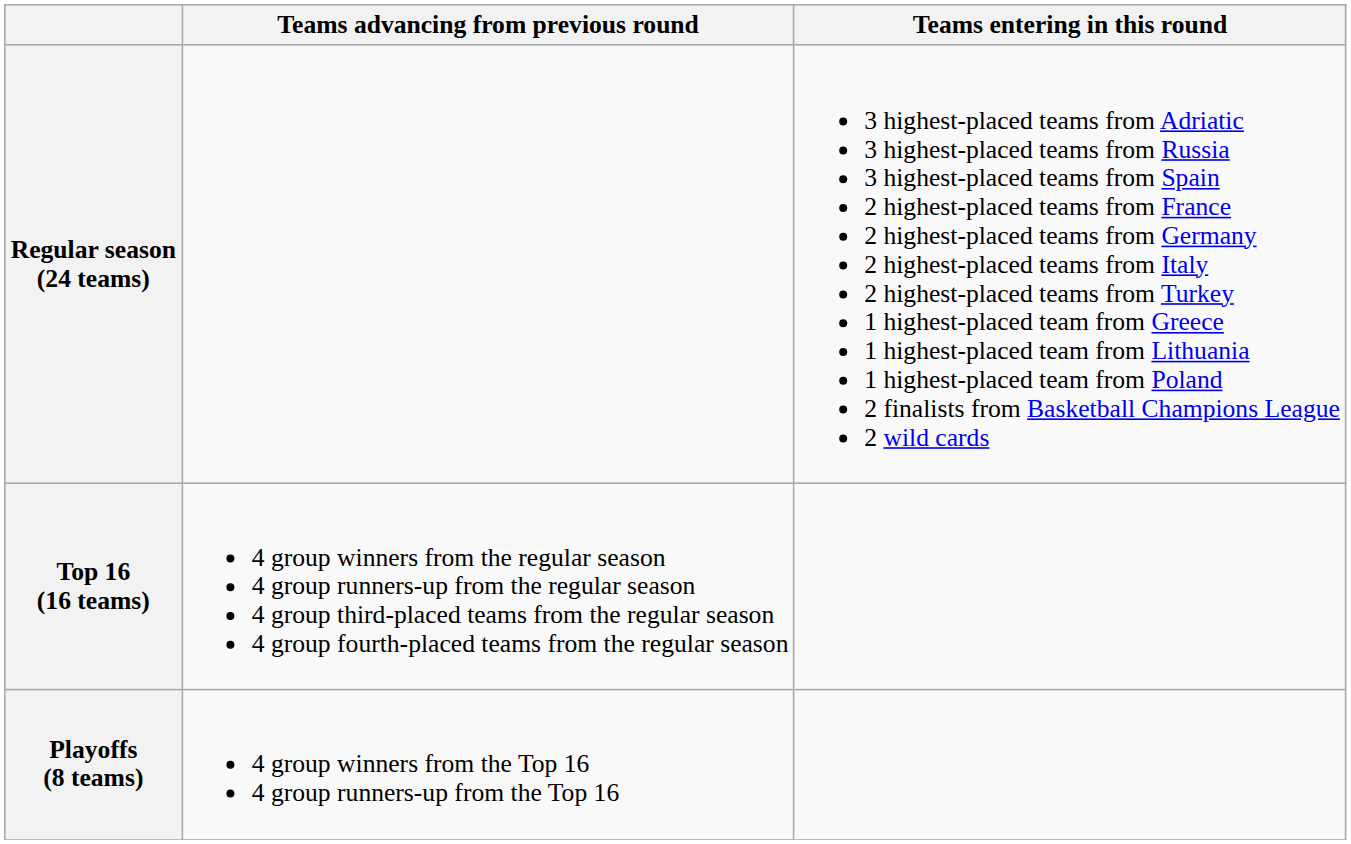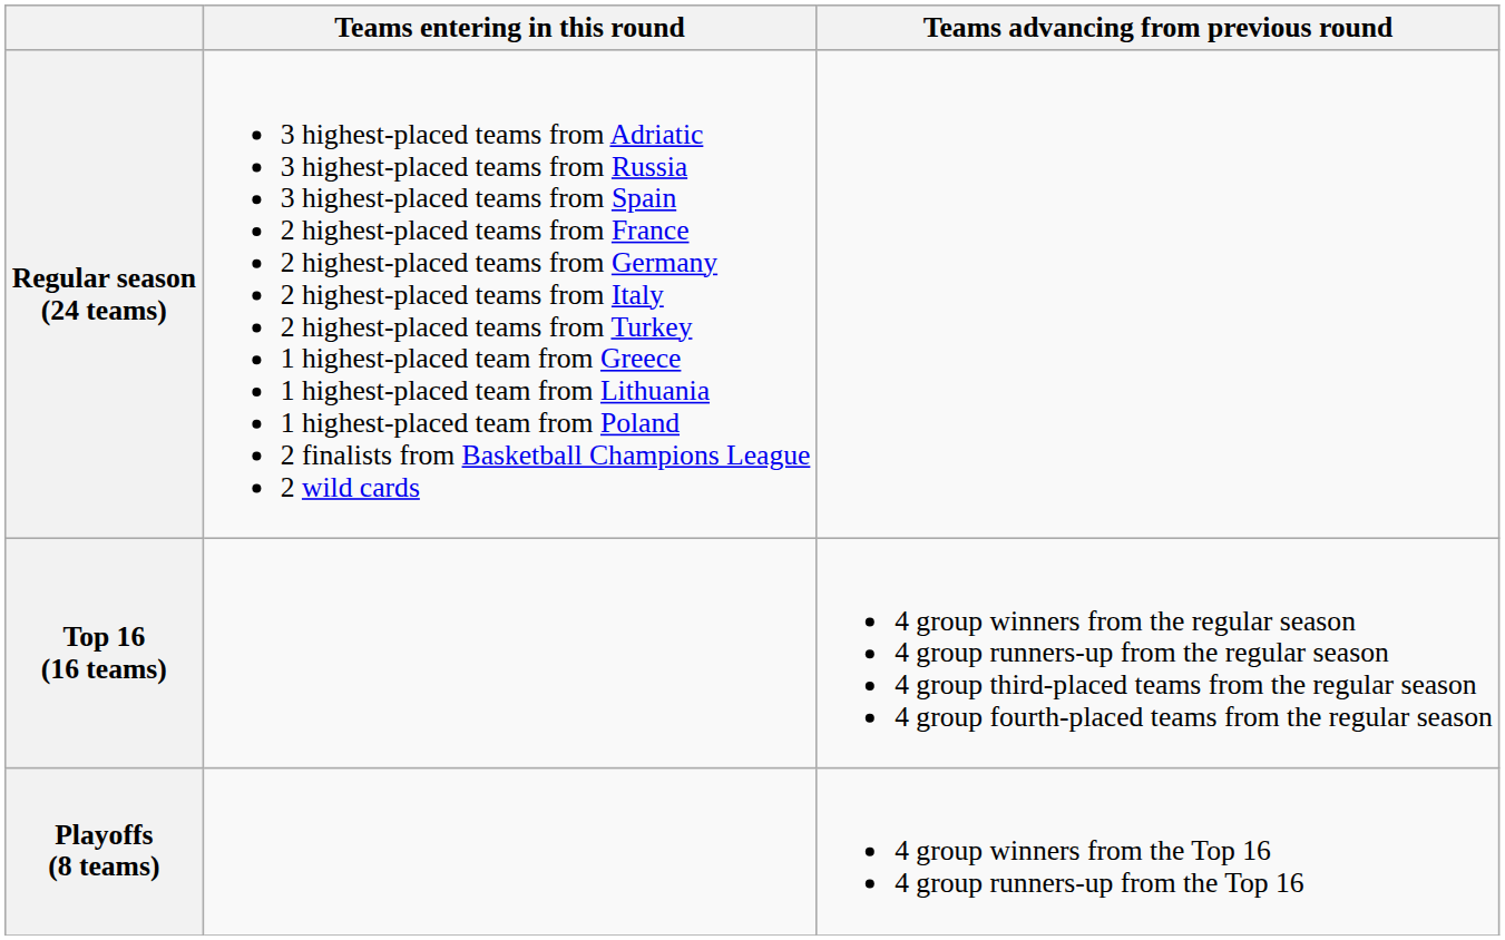 <table class="wikitable">
 <tr>
 <th></th>
+<th>Teams entering in this round</th>
 <th>Teams advancing from previous round</th>
-<th>Teams entering in this round</th>
 </tr>
 <tr>
 <th>Regular season<br>(24 teams)</th>
+<td><br><ul><li>3 highest-placed teams from <a href='#'>Adriatic</a></li><li>3 highest-placed teams from <a href='#'>Russia</a></li><li>3 highest-placed teams from <a href='#'>Spain</a></li><li>2 highest-placed teams from <a href='#'>France</a></li><li>2 highest-placed teams from <a href='#'>Germany</a></li><li>2 highest-placed teams from <a href='#'>Italy</a></li><li>2 highest-placed teams from <a href='#'>Turkey</a></li><li>1 highest-placed team from <a href='#'>Greece</a></li><li>1 highest-placed team from <a href='#'>Lithuania</a></li><li>1 highest-placed team from <a href='#'>Poland</a></li><li>2 finalists from <a href='#'>Basketball Champions League</a></li><li>2 <a href='#'>wild cards</a></li></ul></td>
 <td></td>
-<td><br><ul><li>3 highest-placed teams from <a href='#'>Adriatic</a></li><li>3 highest-placed teams from <a href='#'>Russia</a></li><li>3 highest-placed teams from <a href='#'>Spain</a></li><li>2 highest-placed teams from <a href='#'>France</a></li><li>2 highest-placed teams from <a href='#'>Germany</a></li><li>2 highest-placed teams from <a href='#'>Italy</a></li><li>2 highest-placed teams from <a href='#'>Turkey</a></li><li>1 highest-placed team from <a href='#'>Greece</a></li><li>1 highest-placed team from <a href='#'>Lithuania</a></li><li>1 highest-placed team from <a href='#'>Poland</a></li><li>2 finalists from <a href='#'>Basketball Champions League</a></li><li>2 <a href='#'>wild cards</a></li></ul></td>
 </tr>
 <tr>
 <th>Top 16<br>(16 teams)</th>
+<td></td>
 <td><br><ul><li>4 group winners from the regular season</li><li>4 group runners-up from the regular season</li><li>4 group third-placed teams from the regular season</li><li>4 group fourth-placed teams from the regular season</li></ul></td>
-<td></td>
 </tr>
 <tr>
 <th>Playoffs<br>(8 teams)</th>
+<td></td>
 <td><br><ul><li>4 group winners from the Top 16</li><li>4 group runners-up from the Top 16</li></ul></td>
-<td></td>
 </tr>
 </table>
